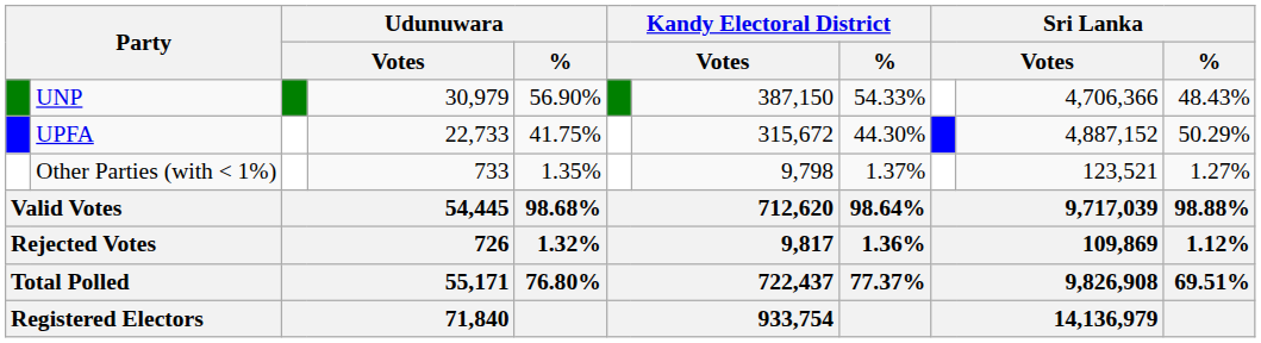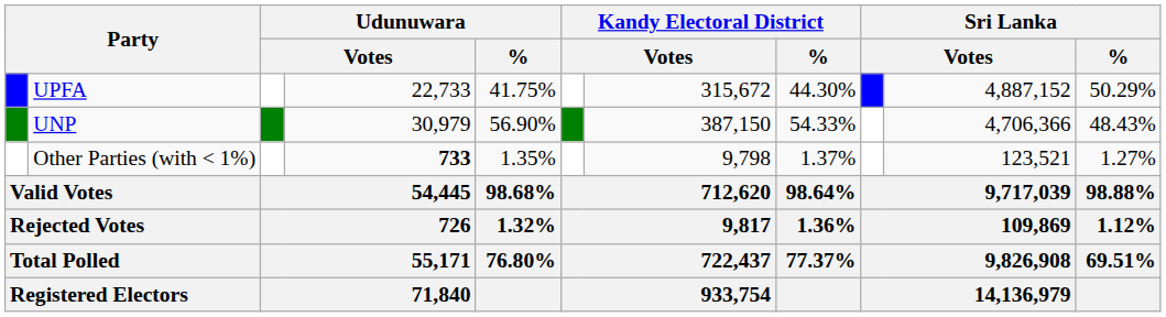 <table class="wikitable">
 <tr>
 <th colspan="2" width="144px"rowspan="2">Party</th>
 <th colspan="3" width="216px">Udunuwara</th>
 <th colspan="3" width="216px"><a href='#'>Kandy Electoral District</a></th>
 <th colspan="3" width="216px">Sri Lanka</th>
 </tr>
 <tr>
 <th colspan="2" width="144px">Votes</th>
 <th>%</th>
 <th colspan="2" width="144px">Votes</th>
 <th>%</th>
 <th colspan="2" width="144px">Votes</th>
 <th>%</th>
 </tr>
 <tr>
+<td style="background-color:blue;" width="10px"></td>
+<td style="text-align:left;"><a href='#'>UPFA</a></td>
+<td style="background-color:white;" width="10px"></td>
+<td style="text-align:right;">22,733</td>
+<td style="text-align:right;">41.75%</td>
+<td style="background-color:white;" width="10px"></td>
+<td style="text-align:right;">315,672</td>
+<td style="text-align:right;">44.30%</td>
+<td style="background-color:blue;" width="10px"></td>
+<td style="text-align:right;">4,887,152</td>
+<td style="text-align:right;">50.29%</td>
+</tr>
+<tr>
 <td style="background-color:green;" width="10px"></td>
 <td style="text-align:left;"><a href='#'>UNP</a></td>
 <td style="background-color:green;" width="10px"></td>
 <td style="text-align:right;">30,979</td>
 <td style="text-align:right;">56.90%</td>
 <td style="background-color:green;" width="10px"></td>
 <td style="text-align:right;">387,150</td>
 <td style="text-align:right;">54.33%</td>
 <td style="background-color:white;" width="10px"></td>
 <td style="text-align:right;">4,706,366</td>
 <td style="text-align:right;">48.43%</td>
 </tr>
 <tr>
-<td style="background-color:blue;" width="10px"></td>
-<td style="text-align:left;"><a href='#'>UPFA</a></td>
-<td style="background-color:white;" width="10px"></td>
-<td style="text-align:right;">22,733</td>
-<td style="text-align:right;">41.75%</td>
-<td style="background-color:white;" width="10px"></td>
-<td style="text-align:right;">315,672</td>
-<td style="text-align:right;">44.30%</td>
-<td style="background-color:blue;" width="10px"></td>
-<td style="text-align:right;">4,887,152</td>
-<td style="text-align:right;">50.29%</td>
-</tr>
-<tr>
 <td style="background-color:white;" width="10px"></td>
 <td style="text-align:left;">Other Parties (with < 1%)</td>
 <td style="background-color:white;" width="10px"></td>
-<td style="text-align:right;">733</td>
+<td style="text-align:right;"><strong>733</strong></td>
 <td style="text-align:right;">1.35%</td>
 <td style="background-color:white;" width="10px"></td>
 <td style="text-align:right;">9,798</td>
 <td style="text-align:right;">1.37%</td>
 <td style="background-color:white;" width="10px"></td>
 <td style="text-align:right;">123,521</td>
 <td style="text-align:right;">1.27%</td>
 </tr>
 <tr>
 <th colspan="2" width="144px"style="text-align:left;">Valid Votes</th>
 <th style="text-align:right;"colspan="2" width="144px">54,445</th>
 <th style="text-align:right;">98.68%</th>
 <th style="text-align:right;"colspan="2" width="144px">712,620</th>
 <th style="text-align:right;">98.64%</th>
 <th style="text-align:right;"colspan="2" width="144px">9,717,039</th>
 <th style="text-align:right;">98.88%</th>
 </tr>
 <tr>
 <th colspan="2" width="144px"style="text-align:left;">Rejected Votes</th>
 <th style="text-align:right;"colspan="2" width="144px">726</th>
 <th style="text-align:right;">1.32%</th>
 <th style="text-align:right;"colspan="2" width="144px">9,817</th>
 <th style="text-align:right;">1.36%</th>
 <th style="text-align:right;"colspan="2" width="144px">109,869</th>
 <th style="text-align:right;">1.12%</th>
 </tr>
 <tr>
 <th colspan="2" width="144px"style="text-align:left;">Total Polled</th>
 <th style="text-align:right;"colspan="2" width="144px">55,171</th>
 <th style="text-align:right;">76.80%</th>
 <th style="text-align:right;"colspan="2" width="144px">722,437</th>
 <th style="text-align:right;">77.37%</th>
 <th style="text-align:right;"colspan="2" width="144px">9,826,908</th>
 <th style="text-align:right;">69.51%</th>
 </tr>
 <tr>
 <th colspan="2" width="144px"style="text-align:left;">Registered Electors</th>
 <th style="text-align:right;"colspan="2" width="144px">71,840</th>
 <th></th>
 <th style="text-align:right;"colspan="2" width="144px">933,754</th>
 <th></th>
 <th style="text-align:right;"colspan="2" width="144px">14,136,979</th>
 <th></th>
 </tr>
 </table>
